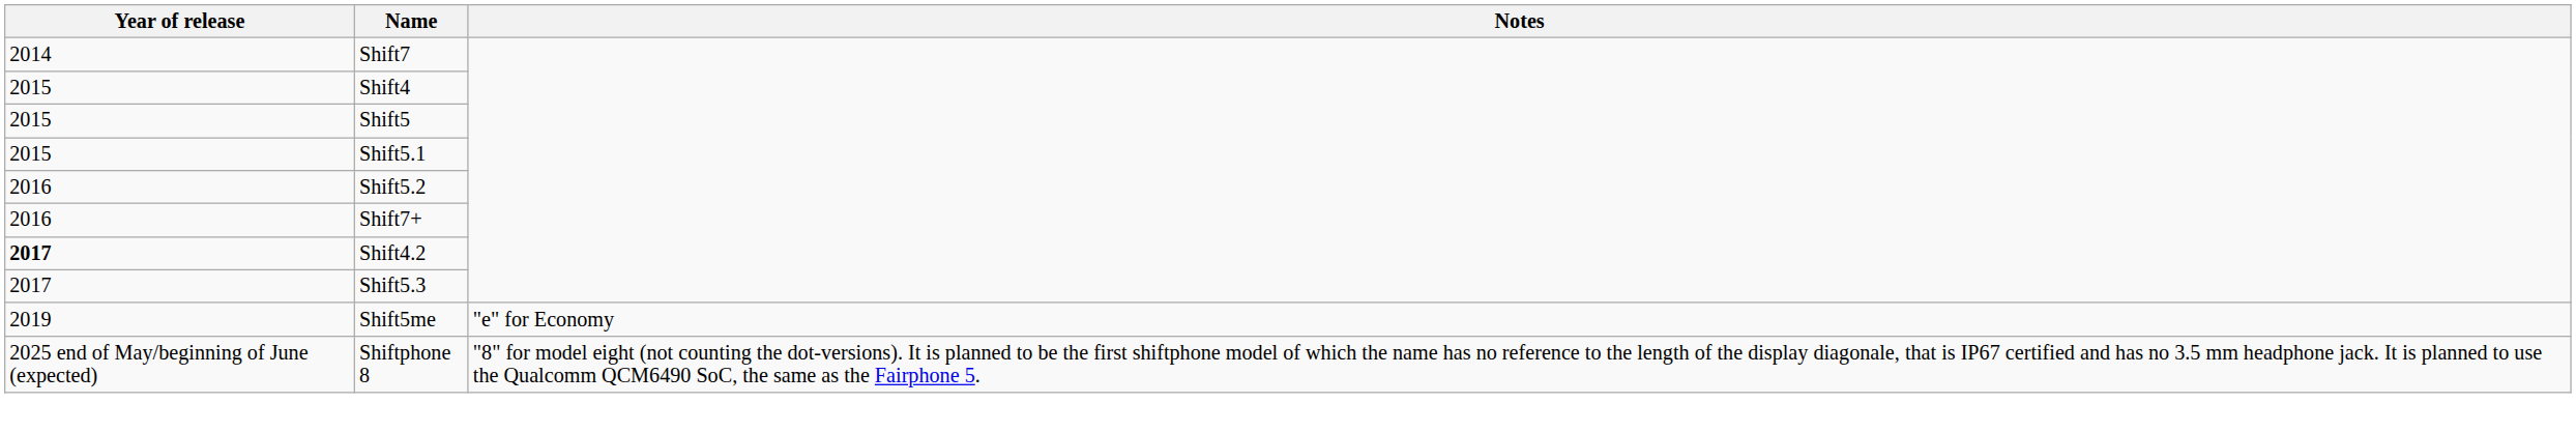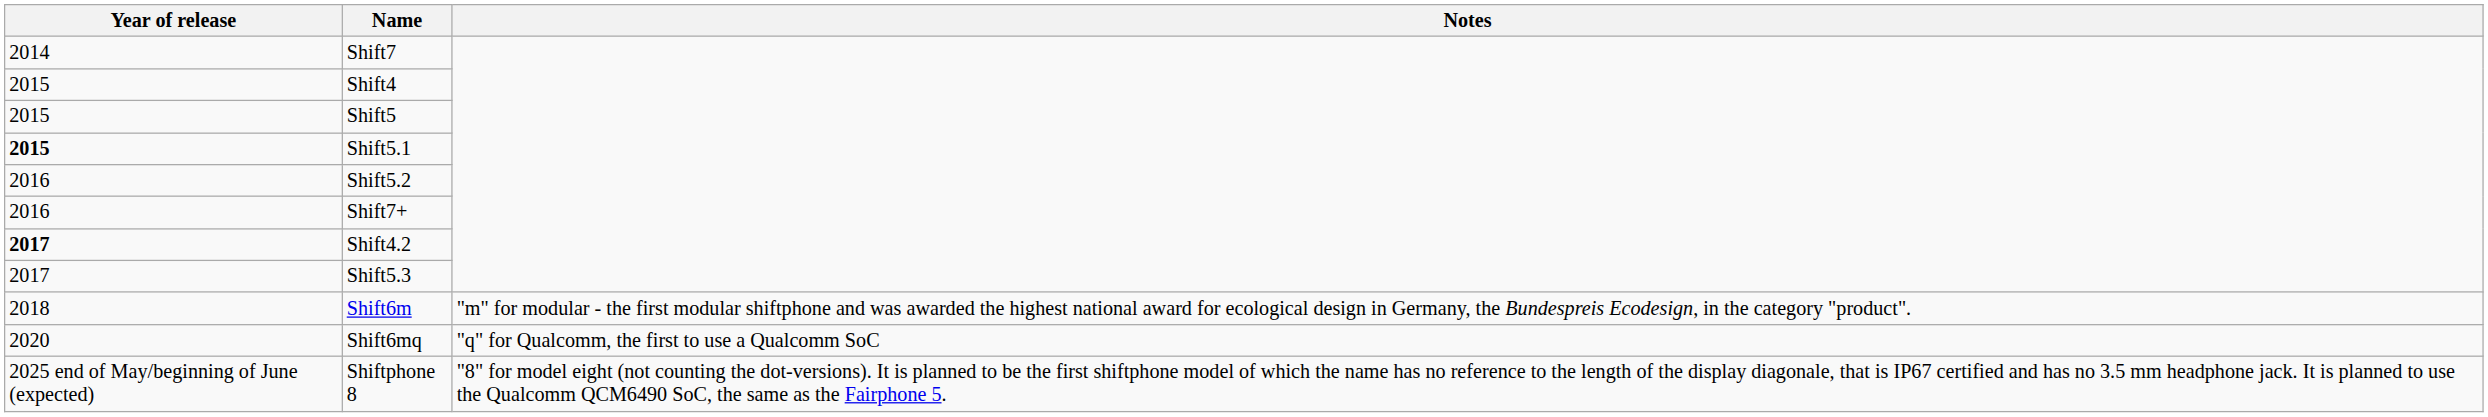 <table class="wikitable sortable">
 <tr>
 <th>Year of release</th>
 <th>Name</th>
 <th>Notes</th>
 </tr>
 <tr>
 <td>2014</td>
 <td>Shift7</td>
 </tr>
 <tr>
 <td>2015</td>
 <td>Shift4</td>
 </tr>
 <tr>
 <td>2015</td>
 <td>Shift5</td>
 </tr>
 <tr>
-<td>2015</td>
+<td><strong>2015</strong></td>
 <td>Shift5.1</td>
 </tr>
 <tr>
 <td>2016</td>
 <td>Shift5.2</td>
 </tr>
 <tr>
 <td>2016</td>
 <td>Shift7+</td>
 </tr>
 <tr>
 <td><strong>2017</strong></td>
 <td>Shift4.2</td>
 </tr>
 <tr>
 <td>2017</td>
 <td>Shift5.3</td>
 </tr>
 <tr>
-<td>2019</td>
-<td>Shift5me</td>
-<td>"e" for Economy</td>
+<td>2018</td>
+<td><a href='#'>Shift6m</a></td>
+<td>"m" for modular - the first modular shiftphone and was awarded the highest national award for ecological design in Germany, the <em>Bundespreis Ecodesign</em>, in the category "product".</td>
+</tr>
+<tr>
+<td>2020</td>
+<td>Shift6mq</td>
+<td>"q" for Qualcomm, the first to use a Qualcomm SoC</td>
 </tr>
 <tr>
 <td>2025 end of May/beginning of June (expected)</td>
 <td>Shiftphone 8</td>
 <td>"8" for model eight (not counting the dot-versions). It is planned to be the first shiftphone model of which the name has no reference to the length of the display diagonale, that is IP67 certified and has no 3.5 mm headphone jack. It is planned to use the Qualcomm QCM6490 SoC, the same as the <a href='#'>Fairphone 5</a>.</td>
 </tr>
 </table>
